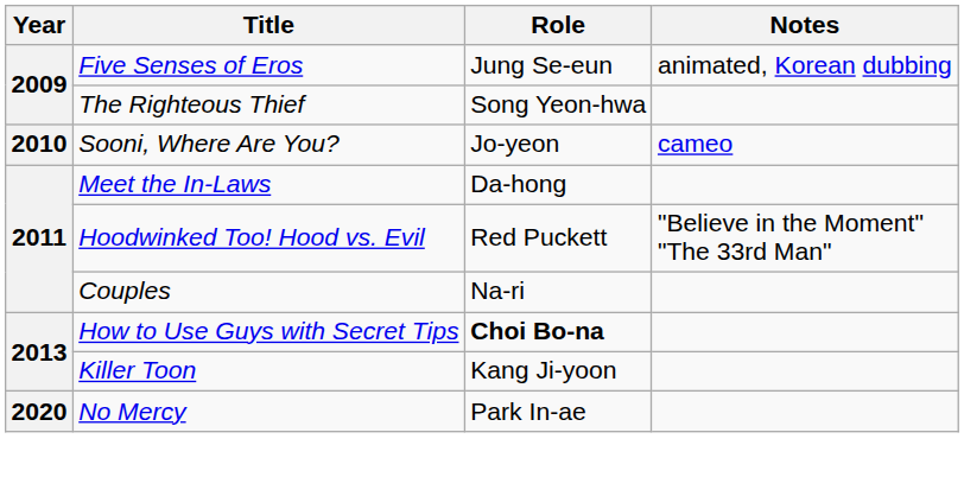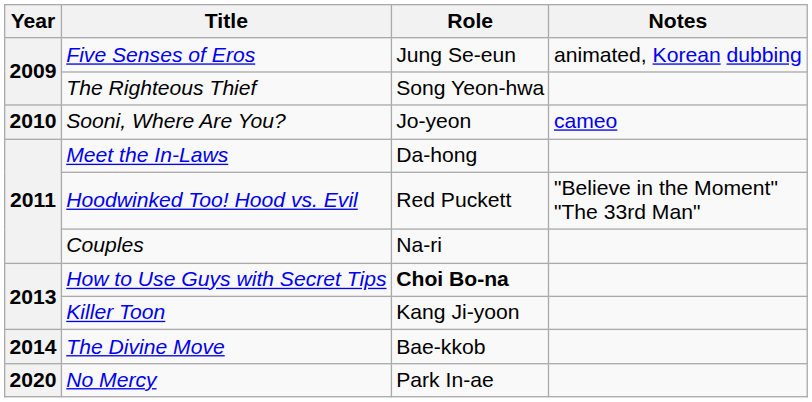 <table class="wikitable plainrowheaders sortable">
 <tr>
 <th scope="col">Year</th>
 <th scope="col">Title</th>
 <th scope="col">Role</th>
 <th scope="col" class="unsortable">Notes</th>
 </tr>
 <tr>
 <th scope="row" rowspan="2">2009</th>
 <td><em><a href='#'>Five Senses of Eros</a></em></td>
 <td>Jung Se-eun</td>
 <td>animated, <a href='#'>Korean</a> <a href='#'>dubbing</a></td>
 </tr>
 <tr>
 <td><em>The Righteous Thief</em></td>
 <td>Song Yeon-hwa</td>
 <td></td>
 </tr>
 <tr>
 <th scope="row">2010</th>
 <td><em>Sooni, Where Are You?</em></td>
 <td>Jo-yeon</td>
 <td><a href='#'>cameo</a></td>
 </tr>
 <tr>
 <th scope="row" rowspan="3">2011</th>
 <td><em><a href='#'>Meet the In-Laws</a></em></td>
 <td>Da-hong</td>
 <td></td>
 </tr>
 <tr>
 <td><em><a href='#'>Hoodwinked Too! Hood vs. Evil</a></em></td>
 <td>Red Puckett</td>
 <td>"Believe in the Moment" <br> "The 33rd Man"</td>
 </tr>
 <tr>
 <td><em>Couples</em></td>
 <td>Na-ri</td>
 <td></td>
 </tr>
 <tr>
 <th scope="row" rowspan="2">2013</th>
 <td><em><a href='#'>How to Use Guys with Secret Tips</a></em></td>
 <td><strong>Choi Bo-na</strong></td>
 <td></td>
 </tr>
 <tr>
 <td><em><a href='#'>Killer Toon</a></em></td>
 <td>Kang Ji-yoon</td>
 <td></td>
 </tr>
 <tr>
+<th scope="row">2014</th>
+<td><em><a href='#'>The Divine Move</a></em></td>
+<td>Bae-kkob</td>
+<td></td>
+</tr>
+<tr>
 <th scope="row">2020</th>
 <td><em><a href='#'>No Mercy</a></em></td>
 <td>Park In-ae</td>
 <td></td>
 </tr>
 </table>
